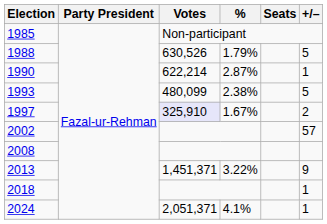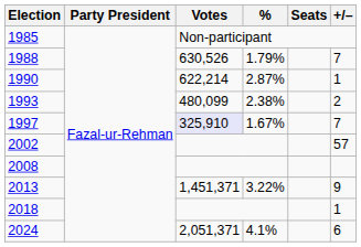 <table class="wikitable">
 <tr>
 <th>Election</th>
 <th>Party President</th>
 <th>Votes</th>
 <th>%</th>
 <th>Seats</th>
 <th>+/–</th>
 </tr>
 <tr>
 <td><a href='#'>1985</a></td>
 <td rowspan="10"><a href='#'>Fazal-ur-Rehman</a></td>
 <td colspan="4">Non-participant</td>
 </tr>
 <tr>
 <td><a href='#'>1988</a></td>
 <td>630,526</td>
 <td>1.79%</td>
 <td></td>
-<td> 5</td>
+<td> 7</td>
 </tr>
 <tr>
 <td><a href='#'>1990</a></td>
 <td>622,214</td>
 <td>2.87%</td>
 <td></td>
 <td> 1</td>
 </tr>
 <tr>
 <td><a href='#'>1993</a></td>
 <td>480,099</td>
 <td>2.38%</td>
 <td></td>
-<td> 5</td>
+<td> 2</td>
 </tr>
 <tr>
 <td><a href='#'>1997</a></td>
 <td style="background: lavender;">325,910</td>
 <td>1.67%</td>
 <td></td>
-<td> 2</td>
+<td> 7</td>
 </tr>
 <tr>
 <td><a href='#'>2002</a></td>
 <td colspan="2"></td>
 <td></td>
 <td> 57</td>
 </tr>
 <tr>
 <td><a href='#'>2008</a></td>
 <td colspan="2"></td>
 <td></td>
 <td></td>
 </tr>
 <tr>
 <td><a href='#'>2013</a></td>
 <td>1,451,371</td>
 <td>3.22%</td>
 <td></td>
 <td> 9</td>
 </tr>
 <tr>
 <td><a href='#'>2018</a></td>
 <td colspan="2"></td>
 <td></td>
 <td> 1</td>
 </tr>
 <tr>
 <td><a href='#'>2024</a></td>
 <td>2,051,371</td>
 <td>4.1%</td>
 <td></td>
-<td> 1</td>
+<td> 6</td>
 </tr>
 </table>
